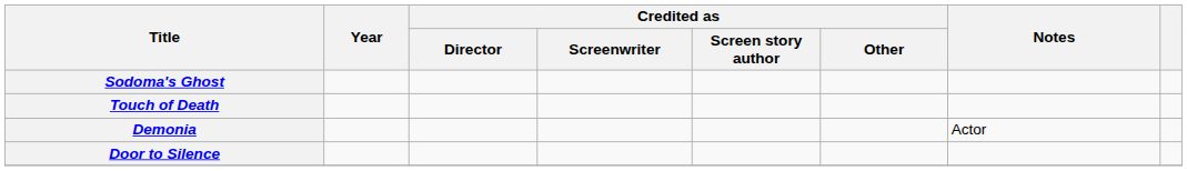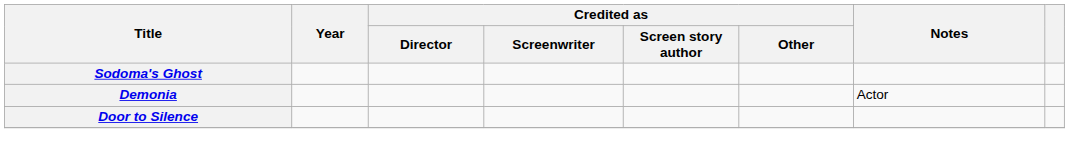 <table class="wikitable sortable plainrowheaders">
 <tr>
 <th width="15%" rowspan="2" scope="col">Title</th>
 <th width="4%" rowspan="2" scope="col">Year</th>
 <th colspan="4" scope="col">Credited as</th>
 <th width="10%" rowspan="2" scope="col" class="unsortable">Notes</th>
 <th width="1%" rowspan="2" scope="col" class="unsortable"></th>
 </tr>
 <tr>
 <th width=6%>Director</th>
 <th width=6%>Screenwriter</th>
 <th width=6%>Screen story author</th>
 <th width=6%>Other</th>
 </tr>
 <tr>
 <th scope="row"><em><a href='#'>Sodoma's Ghost</a></em></th>
-<td></td>
-<td></td>
-<td></td>
-<td></td>
-<td></td>
-<td></td>
-<td style="text-align:center;"></td>
-</tr>
-<tr>
-<th scope="row"><em><a href='#'>Touch of Death</a></em></th>
 <td></td>
 <td></td>
 <td></td>
 <td></td>
 <td></td>
 <td></td>
 <td style="text-align:center;"></td>
 </tr>
 <tr>
 <th scope="row"><em><a href='#'>Demonia</a></em></th>
 <td></td>
 <td></td>
 <td></td>
 <td></td>
 <td></td>
 <td>Actor</td>
 <td style="text-align:center;"></td>
 </tr>
 <tr>
 <th scope="row"><em><a href='#'>Door to Silence</a></em></th>
 <td></td>
 <td></td>
 <td></td>
 <td></td>
 <td></td>
 <td></td>
 <td style="text-align:center;"></td>
 </tr>
 <tr>
 </tr>
 </table>
